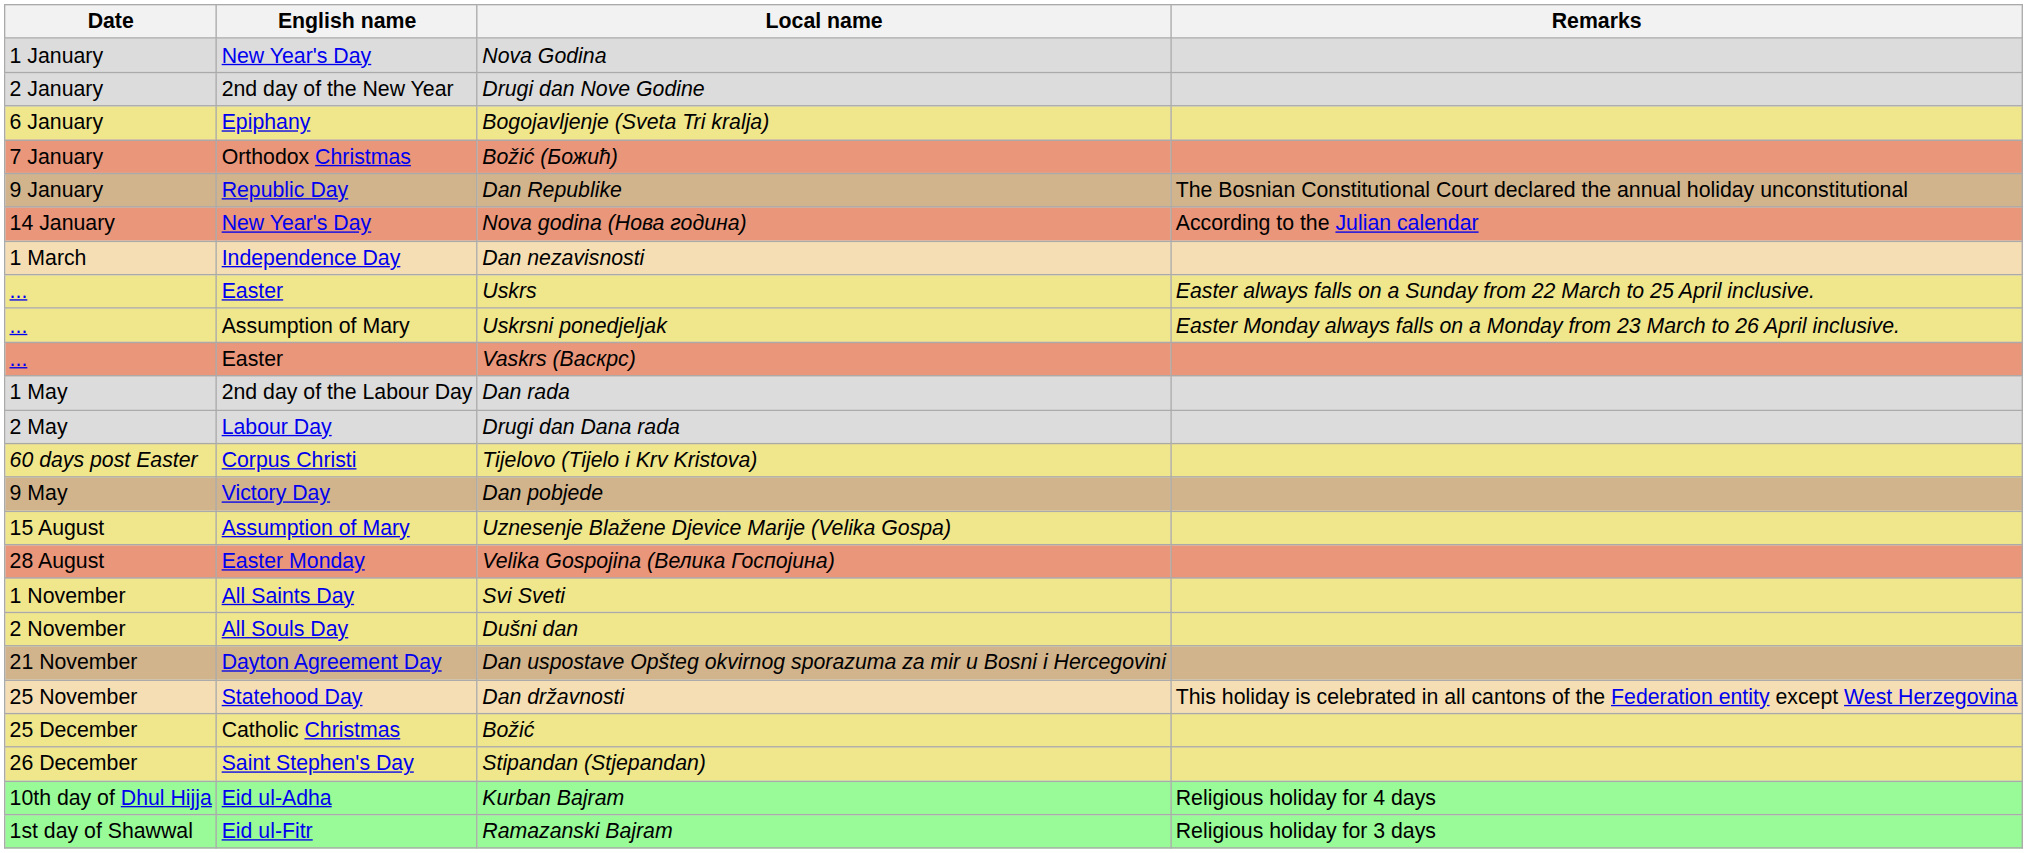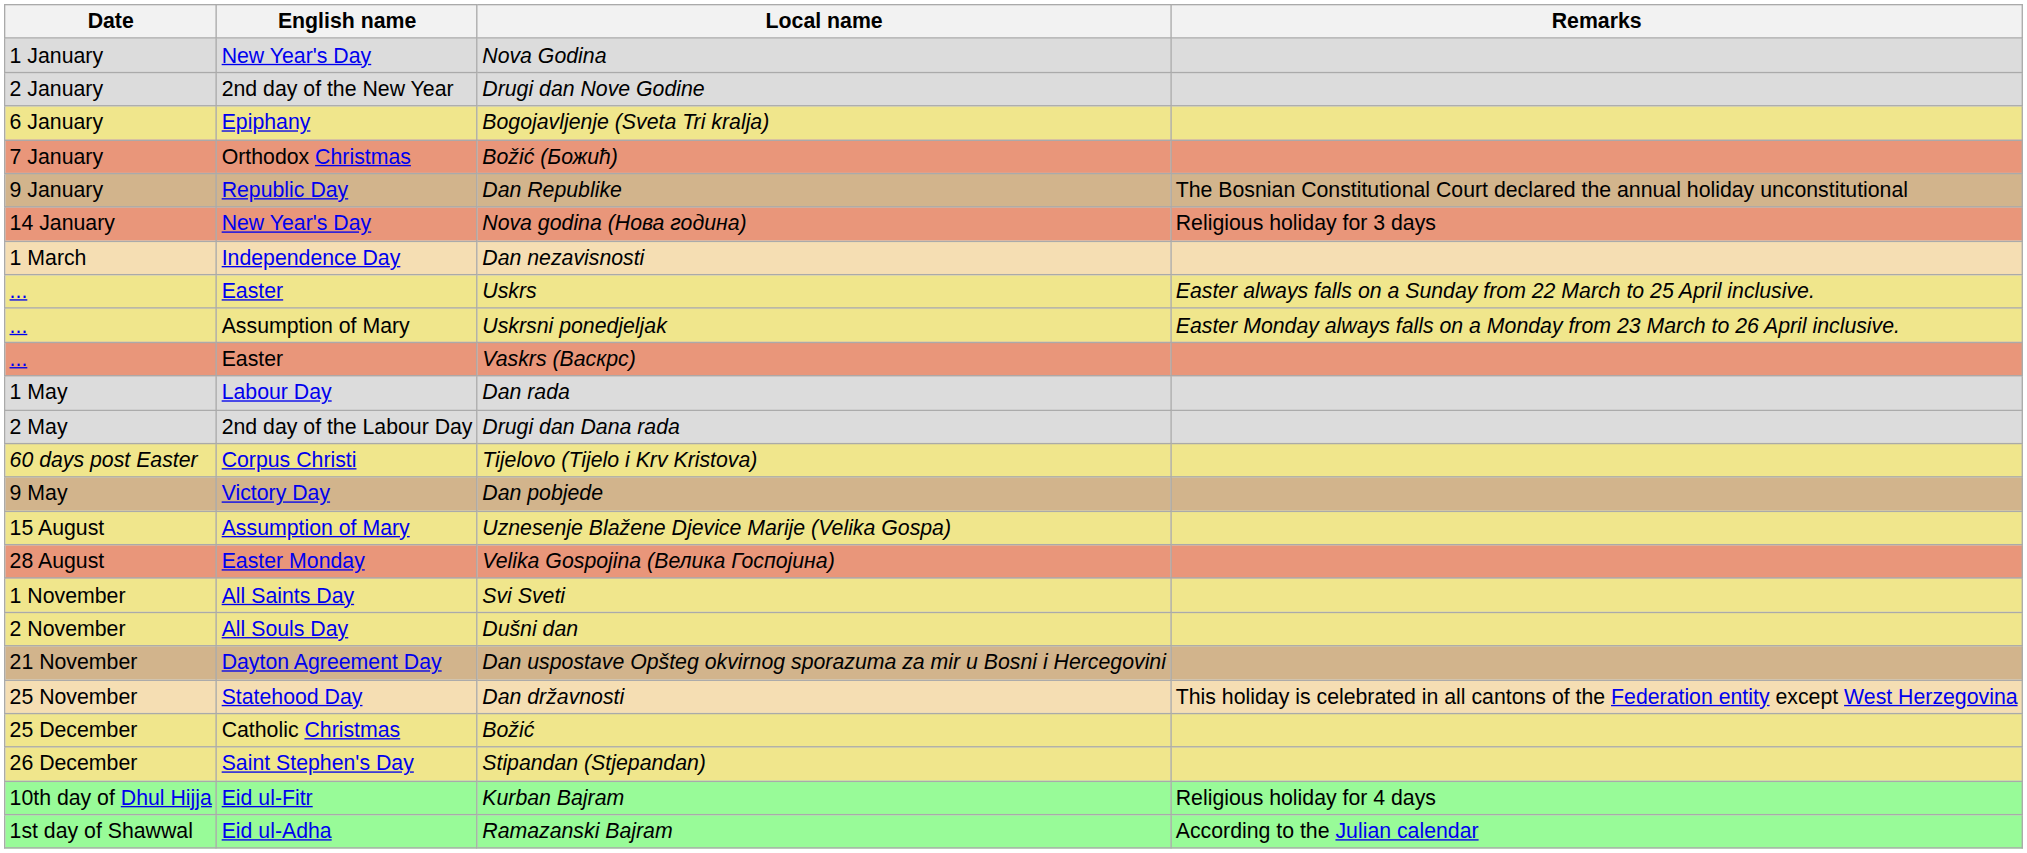 <table class="wikitable">
 <tr>
 <th>Date</th>
 <th>English name</th>
 <th>Local name</th>
 <th>Remarks</th>
 </tr>
 <tr BGCOLOR=#DCDCDC>
 <td>1 January</td>
 <td><a href='#'>New Year's Day</a></td>
 <td><em>Nova Godina</em></td>
 <td></td>
 </tr>
 <tr BGCOLOR=#DCDCDC>
 <td>2 January</td>
 <td>2nd day of the New Year</td>
 <td><em>Drugi dan Nove Godine</em></td>
 <td></td>
 </tr>
 <tr BGCOLOR=Khaki>
 <td>6 January</td>
 <td><a href='#'>Epiphany</a></td>
 <td><em>Bogojavljenje (Sveta Tri kralja)</em></td>
 <td></td>
 </tr>
 <tr BGCOLOR=DarkSalmon>
 <td>7 January</td>
 <td>Orthodox <a href='#'>Christmas</a></td>
 <td><em>Božić (Божић)</em></td>
 <td></td>
 </tr>
 <tr BGCOLOR=Tan>
 <td>9 January</td>
 <td><a href='#'>Republic Day</a></td>
 <td><em>Dan Republike</em></td>
 <td>The Bosnian Constitutional Court declared the annual holiday unconstitutional</td>
 </tr>
 <tr BGCOLOR=DarkSalmon>
 <td>14 January</td>
 <td><a href='#'>New Year's Day</a></td>
 <td><em>Nova godina (Нова година)</em></td>
-<td>According to the <a href='#'>Julian calendar</a></td>
+<td>Religious holiday for 3 days</td>
 </tr>
 <tr BGCOLOR=Wheat>
 <td>1 March</td>
 <td><a href='#'>Independence Day</a></td>
 <td><em>Dan nezavisnosti</em></td>
 <td></td>
 </tr>
 <tr BGCOLOR=Khaki>
 <td><a href='#'>...</a></td>
 <td><a href='#'>Easter</a></td>
 <td><em>Uskrs</em></td>
 <td><em>Easter always falls on a Sunday from 22 March to 25 April inclusive.</em></td>
 </tr>
 <tr BGCOLOR=Khaki>
 <td><a href='#'>...</a></td>
 <td>Assumption of Mary</td>
 <td><em>Uskrsni ponedjeljak</em></td>
 <td><em>Easter Monday always falls on a Monday from 23 March to 26 April inclusive.</em></td>
 </tr>
 <tr BGCOLOR=DarkSalmon>
 <td><a href='#'>...</a></td>
 <td>Easter</td>
 <td><em>Vaskrs (Васкрс)</em></td>
 <td></td>
 </tr>
 <tr BGCOLOR=#DCDCDC>
 <td>1 May</td>
-<td>2nd day of the Labour Day</td>
+<td><a href='#'>Labour Day</a></td>
 <td><em>Dan rada</em></td>
 <td></td>
 </tr>
 <tr BGCOLOR=#DCDCDC>
 <td>2 May</td>
-<td><a href='#'>Labour Day</a></td>
+<td>2nd day of the Labour Day</td>
 <td><em>Drugi dan Dana rada</em></td>
 <td></td>
 </tr>
 <tr BGCOLOR=Khaki>
 <td><em>60 days post Easter</em></td>
 <td><a href='#'>Corpus Christi</a></td>
 <td><em>Tijelovo (Tijelo i Krv Kristova)</em></td>
 <td></td>
 </tr>
 <tr BGCOLOR=Tan>
 <td>9 May</td>
 <td><a href='#'>Victory Day</a></td>
 <td><em>Dan pobjede</em></td>
 <td></td>
 </tr>
 <tr BGCOLOR=Khaki>
 <td>15 August</td>
 <td><a href='#'>Assumption of Mary</a></td>
 <td><em>Uznesenje Blažene Djevice Marije (Velika Gospa)</em></td>
 <td></td>
 </tr>
 <tr BGCOLOR=DarkSalmon>
 <td>28 August</td>
 <td><a href='#'>Easter Monday</a></td>
 <td><em>Velika Gospojina (Велика Госпојина)</em></td>
 <td></td>
 </tr>
 <tr BGCOLOR=Khaki>
 <td>1 November</td>
 <td><a href='#'>All Saints Day</a></td>
 <td><em>Svi Sveti</em></td>
 <td></td>
 </tr>
 <tr BGCOLOR=Khaki>
 <td>2 November</td>
 <td><a href='#'>All Souls Day</a></td>
 <td><em>Dušni dan</em></td>
 <td></td>
 </tr>
 <tr BGCOLOR=Tan>
 <td>21 November</td>
 <td><a href='#'>Dayton Agreement Day</a></td>
 <td><em>Dan uspostave Opšteg okvirnog sporazuma za mir u Bosni i Hercegovini</em></td>
 <td></td>
 </tr>
 <tr BGCOLOR=Wheat>
 <td>25 November</td>
 <td><a href='#'>Statehood Day</a></td>
 <td><em>Dan državnosti</em></td>
 <td>This holiday is celebrated in all cantons  of the <a href='#'>Federation entity</a> except <a href='#'>West Herzegovina</a></td>
 </tr>
 <tr BGCOLOR=Khaki>
 <td>25 December</td>
 <td>Catholic <a href='#'>Christmas</a></td>
 <td><em>Božić</em></td>
 <td></td>
 </tr>
 <tr BGCOLOR=Khaki>
 <td>26 December</td>
 <td><a href='#'>Saint Stephen's Day</a></td>
 <td><em>Stipandan (Stjepandan)</em></td>
 <td></td>
 </tr>
 <tr BGCOLOR=PaleGreen>
 <td>10th day of <a href='#'>Dhul Hijja</a></td>
-<td><a href='#'>Eid ul-Adha</a></td>
+<td><a href='#'>Eid ul-Fitr</a></td>
 <td><em>Kurban Bajram</em></td>
 <td>Religious holiday for 4 days</td>
 </tr>
 <tr BGCOLOR=PaleGreen>
 <td>1st day of Shawwal</td>
-<td><a href='#'>Eid ul-Fitr</a></td>
+<td><a href='#'>Eid ul-Adha</a></td>
 <td><em>Ramazanski Bajram</em></td>
-<td>Religious holiday for 3 days</td>
+<td>According to the <a href='#'>Julian calendar</a></td>
 </tr>
 </table>
